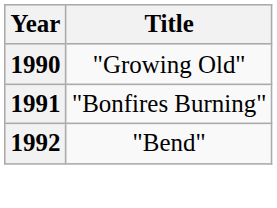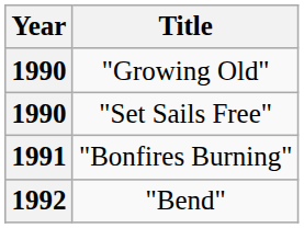 <table class="wikitable plainrowheaders" style="text-align:center;">
 <tr>
 <th scope="col">Year</th>
 <th scope="col">Title</th>
 </tr>
 <tr>
 <th scope="row">1990</th>
 <td>"Growing Old"</td>
 </tr>
 <tr>
+<th scope="row">1990</th>
+<td>"Set Sails Free"</td>
+</tr>
+<tr>
 <th scope="row">1991</th>
 <td>"Bonfires Burning"</td>
 </tr>
 <tr>
 <th scope="row">1992</th>
 <td>"Bend"</td>
 </tr>
 </table>
